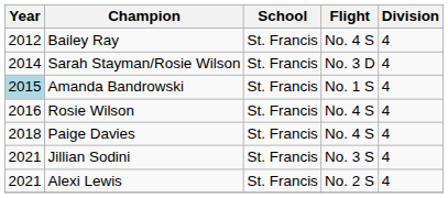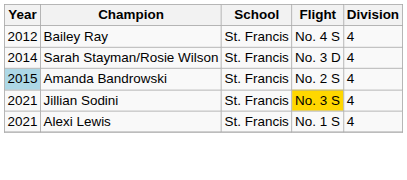 <table class="wikitable collapsible sortable">
 <tr>
 <th>Year</th>
 <th>Champion</th>
 <th>School</th>
 <th>Flight</th>
 <th>Division</th>
 </tr>
 <tr>
 <td>2012</td>
 <td>Bailey Ray</td>
 <td>St. Francis</td>
 <td>No. 4 S</td>
 <td>4</td>
 </tr>
 <tr>
 <td>2014</td>
 <td>Sarah Stayman/Rosie Wilson</td>
 <td>St. Francis</td>
 <td>No. 3 D</td>
 <td>4</td>
 </tr>
 <tr>
 <td style="background: lightblue;">2015</td>
 <td>Amanda Bandrowski</td>
 <td>St. Francis</td>
-<td>No. 1 S</td>
-<td>4</td>
-</tr>
-<tr>
-<td>2016</td>
-<td>Rosie Wilson</td>
-<td>St. Francis</td>
-<td>No. 4 S</td>
-<td>4</td>
-</tr>
-<tr>
-<td>2018</td>
-<td>Paige Davies</td>
-<td>St. Francis</td>
-<td>No. 4 S</td>
+<td>No. 2 S</td>
 <td>4</td>
 </tr>
 <tr>
 <td>2021</td>
 <td>Jillian Sodini</td>
 <td>St. Francis</td>
-<td>No. 3 S</td>
+<td style="background: gold;">No. 3 S</td>
 <td>4</td>
 </tr>
 <tr>
 <td>2021</td>
 <td>Alexi Lewis</td>
 <td>St. Francis</td>
-<td>No. 2 S</td>
+<td>No. 1 S</td>
 <td>4</td>
 </tr>
 <tr>
 </tr>
 </table>
